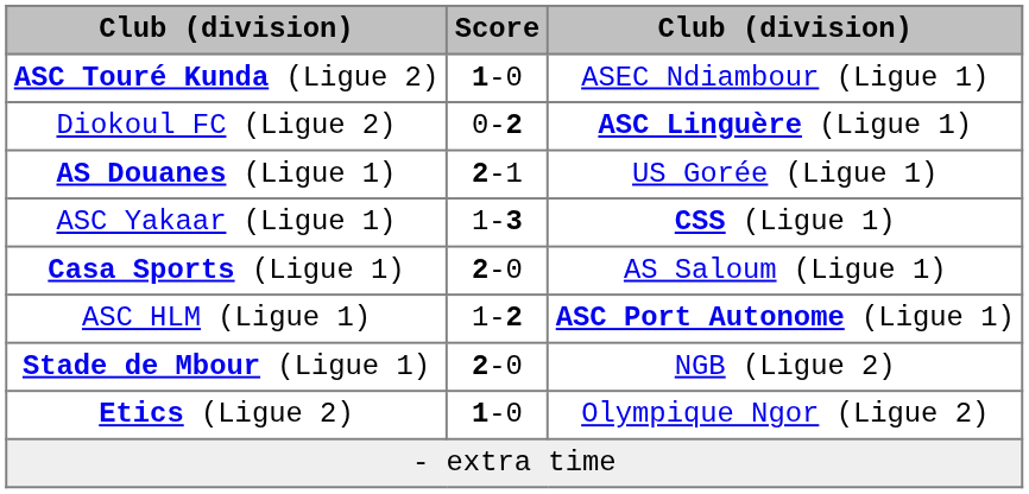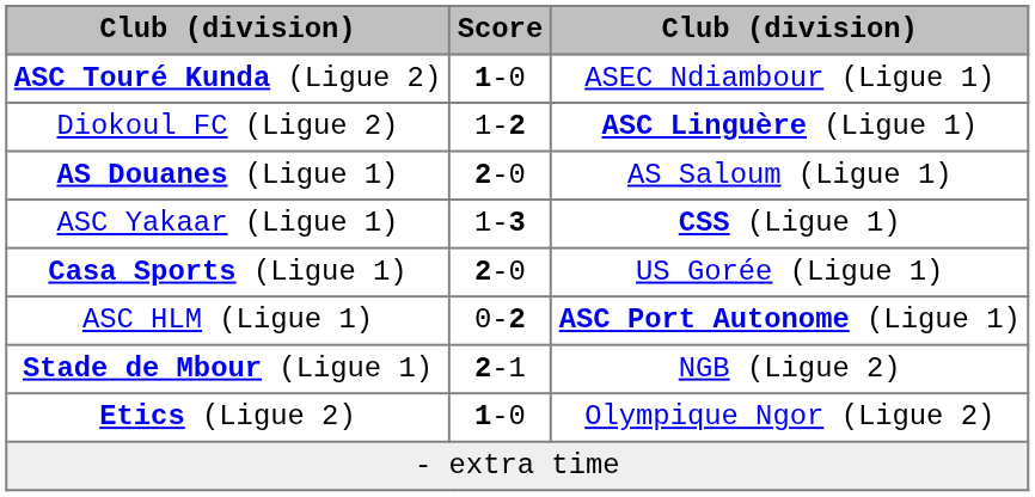 <table align="center" cellpadding="3" cellspacing="0" border="1" style="font-size: 95%; border: gray solid 1px; border-collapse: collapse; text-align: center;">
 <tr bgcolor="#CCCCCC" style="background-color: silver;">
 <th>Club (division)</th>
 <th>Score</th>
 <th>Club (division)</th>
 </tr>
 <tr>
 <td><strong><a href='#'>ASC Touré Kunda</a></strong> (Ligue 2)</td>
 <td><strong>1</strong>-0</td>
 <td><a href='#'>ASEC Ndiambour</a> (Ligue 1)</td>
 </tr>
 <tr>
 <td><a href='#'>Diokoul FC</a> (Ligue 2)</td>
-<td>0-<strong>2</strong></td>
+<td>1-<strong>2</strong></td>
 <td><strong><a href='#'>ASC Linguère</a></strong> (Ligue 1)</td>
 </tr>
 <tr>
 <td><strong><a href='#'>AS Douanes</a></strong> (Ligue 1)</td>
-<td><strong>2</strong>-1</td>
-<td><a href='#'>US Gorée</a> (Ligue 1)</td>
+<td><strong>2</strong>-0</td>
+<td><a href='#'>AS Saloum</a> (Ligue 1)</td>
 </tr>
 <tr>
 <td><a href='#'>ASC Yakaar</a> (Ligue 1)</td>
 <td>1-<strong>3</strong></td>
 <td><strong><a href='#'>CSS</a></strong> (Ligue 1)</td>
 </tr>
 <tr>
 <td><strong><a href='#'>Casa Sports</a></strong> (Ligue 1)</td>
 <td><strong>2</strong>-0</td>
-<td><a href='#'>AS Saloum</a> (Ligue 1)</td>
+<td><a href='#'>US Gorée</a> (Ligue 1)</td>
 </tr>
 <tr>
 <td><a href='#'>ASC HLM</a> (Ligue 1)</td>
-<td>1-<strong>2</strong></td>
+<td>0-<strong>2</strong></td>
 <td><strong><a href='#'>ASC Port Autonome</a></strong> (Ligue 1)</td>
 </tr>
 <tr>
 <td><strong><a href='#'>Stade de Mbour</a></strong> (Ligue 1)</td>
-<td><strong>2</strong>-0</td>
+<td><strong>2</strong>-1</td>
 <td><a href='#'>NGB</a> (Ligue 2)</td>
 </tr>
 <tr>
 <td><strong><a href='#'>Etics</a></strong> (Ligue 2)</td>
 <td><strong>1</strong>-0</td>
 <td><a href='#'>Olympique Ngor</a> (Ligue 2)</td>
 </tr>
 <tr bgcolor="#EFEFEF">
 <td colspan=4> - extra time</td>
 </tr>
 </table>
